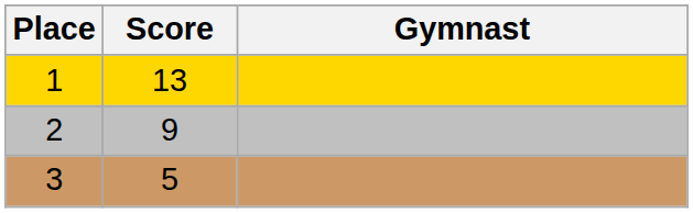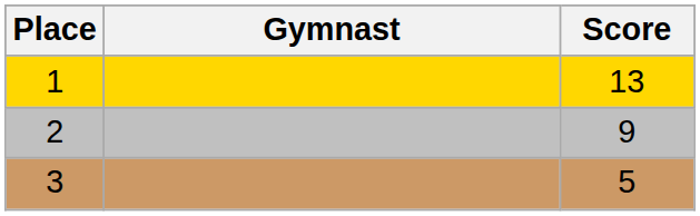 <table class=wikitable style="text-align:center">
 <tr>
 <th>Place</th>
+<th width=220>Gymnast</th>
 <th>Score</th>
-<th width=220>Gymnast</th>
 </tr>
 <tr bgcolor=gold>
 <td>1</td>
+<td align=left></td>
 <td width=60>13</td>
-<td align=left></td>
 </tr>
 <tr bgcolor=silver>
 <td>2</td>
+<td align=left></td>
 <td>9</td>
-<td align=left></td>
 </tr>
 <tr bgcolor=cc9966>
 <td>3</td>
+<td align=left></td>
 <td>5</td>
-<td align=left></td>
 </tr>
 </table>
